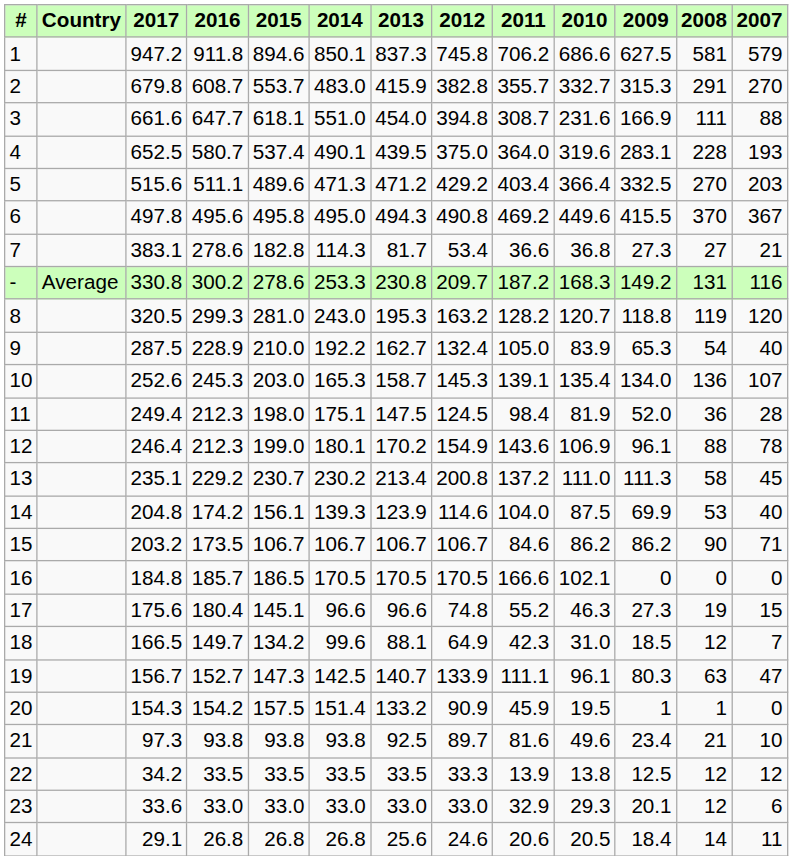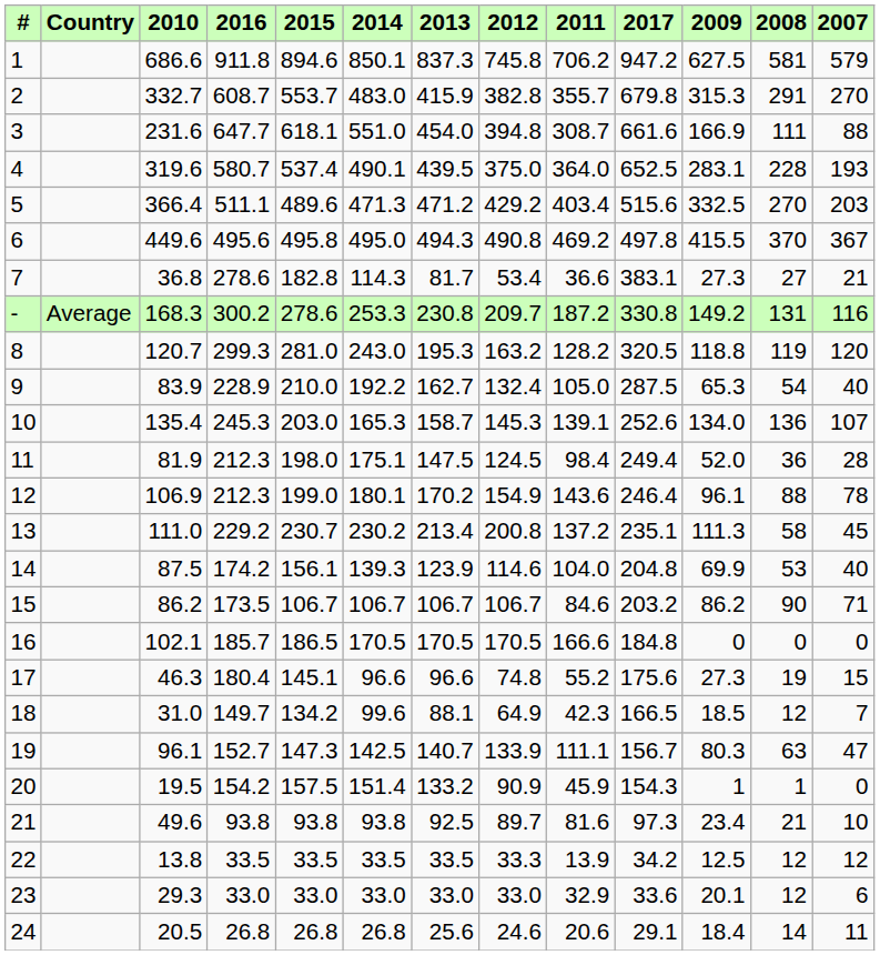 <table class="wikitable">
 <tr>
 <th style="background:#cfb; text-align:center;">#</th>
 <th style="background:#cfb; text-align:center;">Country</th>
-<th style="background:#cfb; text-align:center;">2017</th>
+<th style="background:#cfb; text-align:center;">2010</th>
 <th style="background:#cfb; text-align:center;">2016</th>
 <th style="background:#cfb; text-align:center;">2015</th>
 <th style="background:#cfb; text-align:center;">2014</th>
 <th style="background:#cfb; text-align:center;">2013</th>
 <th style="background:#cfb; text-align:center;">2012</th>
 <th style="background:#cfb; text-align:center;">2011</th>
-<th style="background:#cfb; text-align:center;">2010</th>
+<th style="background:#cfb; text-align:center;">2017</th>
 <th style="background:#cfb; text-align:center;">2009</th>
 <th style="background:#cfb; text-align:center;">2008</th>
 <th style="background:#cfb; text-align:center;">2007</th>
 </tr>
 <tr>
 <td>1</td>
 <td align="left"></td>
-<td align="right">947.2</td>
+<td align="right">686.6</td>
 <td align="right">911.8</td>
 <td align="right">894.6</td>
 <td align="right">850.1</td>
 <td align="right">837.3</td>
 <td align="right">745.8</td>
 <td align="right">706.2</td>
-<td align="right">686.6</td>
+<td align="right">947.2</td>
 <td align="right">627.5</td>
 <td align="right">581</td>
 <td align="right">579</td>
 </tr>
 <tr>
 <td>2</td>
 <td align="left"></td>
-<td align="right">679.8</td>
+<td align="right">332.7</td>
 <td align="right">608.7</td>
 <td align="right">553.7</td>
 <td align="right">483.0</td>
 <td align="right">415.9</td>
 <td align="right">382.8</td>
 <td align="right">355.7</td>
-<td align="right">332.7</td>
+<td align="right">679.8</td>
 <td align="right">315.3</td>
 <td align="right">291</td>
 <td align="right">270</td>
 </tr>
 <tr>
 <td>3</td>
 <td align="left"></td>
-<td align="right">661.6</td>
+<td align="right">231.6</td>
 <td align="right">647.7</td>
 <td align="right">618.1</td>
 <td align="right">551.0</td>
 <td align="right">454.0</td>
 <td align="right">394.8</td>
 <td align="right">308.7</td>
-<td align="right">231.6</td>
+<td align="right">661.6</td>
 <td align="right">166.9</td>
 <td align="right">111</td>
 <td align="right">88</td>
 </tr>
 <tr>
 <td>4</td>
 <td align="left"></td>
-<td align="right">652.5</td>
+<td align="right">319.6</td>
 <td align="right">580.7</td>
 <td align="right">537.4</td>
 <td align="right">490.1</td>
 <td align="right">439.5</td>
 <td align="right">375.0</td>
 <td align="right">364.0</td>
-<td align="right">319.6</td>
+<td align="right">652.5</td>
 <td align="right">283.1</td>
 <td align="right">228</td>
 <td align="right">193</td>
 </tr>
 <tr>
 <td>5</td>
 <td align="left"></td>
-<td align="right">515.6</td>
+<td align="right">366.4</td>
 <td align="right">511.1</td>
 <td align="right">489.6</td>
 <td align="right">471.3</td>
 <td align="right">471.2</td>
 <td align="right">429.2</td>
 <td align="right">403.4</td>
-<td align="right">366.4</td>
+<td align="right">515.6</td>
 <td align="right">332.5</td>
 <td align="right">270</td>
 <td align="right">203</td>
 </tr>
 <tr>
 <td>6</td>
 <td align="left"></td>
-<td align="right">497.8</td>
+<td align="right">449.6</td>
 <td align="right">495.6</td>
 <td align="right">495.8</td>
 <td align="right">495.0</td>
 <td align="right">494.3</td>
 <td align="right">490.8</td>
 <td align="right">469.2</td>
-<td align="right">449.6</td>
+<td align="right">497.8</td>
 <td align="right">415.5</td>
 <td align="right">370</td>
 <td align="right">367</td>
 </tr>
 <tr>
 <td>7</td>
 <td align="left"></td>
-<td align="right">383.1</td>
+<td align="right">36.8</td>
 <td align="right">278.6</td>
 <td align="right">182.8</td>
 <td align="right">114.3</td>
 <td align="right">81.7</td>
 <td align="right">53.4</td>
 <td align="right">36.6</td>
-<td align="right">36.8</td>
+<td align="right">383.1</td>
 <td align="right">27.3</td>
 <td align="right">27</td>
 <td align="right">21</td>
 </tr>
 <tr style="background:#cfb;">
 <td>-</td>
 <td style="text-align:left; ">Average</td>
-<td align="right">330.8</td>
+<td style="text-align:right; background:#cfb;">168.3</td>
 <td align="right">300.2</td>
 <td align="right">278.6</td>
 <td align="right">253.3</td>
 <td style="text-align:right; background:#cfb;">230.8</td>
 <td style="text-align:right; background:#cfb;">209.7</td>
 <td style="text-align:right; background:#cfb;">187.2</td>
-<td style="text-align:right; background:#cfb;">168.3</td>
+<td align="right">330.8</td>
 <td style="text-align:right; background:#cfb;">149.2</td>
 <td style="text-align:right; background:#cfb;">131</td>
 <td style="text-align:right; background:#cfb;">116</td>
 </tr>
 <tr>
 <td>8</td>
 <td align="left"></td>
-<td align="right">320.5</td>
+<td align="right">120.7</td>
 <td align="right">299.3</td>
 <td align="right">281.0</td>
 <td align="right">243.0</td>
 <td align="right">195.3</td>
 <td align="right">163.2</td>
 <td align="right">128.2</td>
-<td align="right">120.7</td>
+<td align="right">320.5</td>
 <td align="right">118.8</td>
 <td align="right">119</td>
 <td align="right">120</td>
 </tr>
 <tr>
 <td>9</td>
 <td align="left"></td>
-<td align="right">287.5</td>
+<td align="right">83.9</td>
 <td align="right">228.9</td>
 <td align="right">210.0</td>
 <td align="right">192.2</td>
 <td align="right">162.7</td>
 <td align="right">132.4</td>
 <td align="right">105.0</td>
-<td align="right">83.9</td>
+<td align="right">287.5</td>
 <td align="right">65.3</td>
 <td align="right">54</td>
 <td align="right">40</td>
 </tr>
 <tr>
 <td>10</td>
 <td align="left"></td>
-<td align="right">252.6</td>
+<td align="right">135.4</td>
 <td align="right">245.3</td>
 <td align="right">203.0</td>
 <td align="right">165.3</td>
 <td align="right">158.7</td>
 <td align="right">145.3</td>
 <td align="right">139.1</td>
-<td align="right">135.4</td>
+<td align="right">252.6</td>
 <td align="right">134.0</td>
 <td align="right">136</td>
 <td align="right">107</td>
 </tr>
 <tr>
 <td>11</td>
 <td align="left"></td>
-<td align="right">249.4</td>
+<td align="right">81.9</td>
 <td align="right">212.3</td>
 <td align="right">198.0</td>
 <td align="right">175.1</td>
 <td align="right">147.5</td>
 <td align="right">124.5</td>
 <td align="right">98.4</td>
-<td align="right">81.9</td>
+<td align="right">249.4</td>
 <td align="right">52.0</td>
 <td align="right">36</td>
 <td align="right">28</td>
 </tr>
 <tr>
 <td>12</td>
 <td align="left"></td>
-<td align="right">246.4</td>
+<td align="right">106.9</td>
 <td align="right">212.3</td>
 <td align="right">199.0</td>
 <td align="right">180.1</td>
 <td align="right">170.2</td>
 <td align="right">154.9</td>
 <td align="right">143.6</td>
-<td align="right">106.9</td>
+<td align="right">246.4</td>
 <td align="right">96.1</td>
 <td align="right">88</td>
 <td align="right">78</td>
 </tr>
 <tr>
 <td>13</td>
 <td align="left"></td>
-<td align="right">235.1</td>
+<td align="right">111.0</td>
 <td align="right">229.2</td>
 <td align="right">230.7</td>
 <td align="right">230.2</td>
 <td align="right">213.4</td>
 <td align="right">200.8</td>
 <td align="right">137.2</td>
-<td align="right">111.0</td>
+<td align="right">235.1</td>
 <td align="right">111.3</td>
 <td align="right">58</td>
 <td align="right">45</td>
 </tr>
 <tr>
 <td>14</td>
 <td align="left"></td>
-<td align="right">204.8</td>
+<td align="right">87.5</td>
 <td align="right">174.2</td>
 <td align="right">156.1</td>
 <td align="right">139.3</td>
 <td align="right">123.9</td>
 <td align="right">114.6</td>
 <td align="right">104.0</td>
-<td align="right">87.5</td>
+<td align="right">204.8</td>
 <td align="right">69.9</td>
 <td align="right">53</td>
 <td align="right">40</td>
 </tr>
 <tr>
 <td>15</td>
 <td align="left"></td>
-<td align="right">203.2</td>
+<td align="right">86.2</td>
 <td align="right">173.5</td>
 <td align="right">106.7</td>
 <td align="right">106.7</td>
 <td align="right">106.7</td>
 <td align="right">106.7</td>
 <td align="right">84.6</td>
-<td align="right">86.2</td>
+<td align="right">203.2</td>
 <td align="right">86.2</td>
 <td align="right">90</td>
 <td align="right">71</td>
 </tr>
 <tr>
 <td>16</td>
 <td align="left"></td>
-<td align="right">184.8</td>
+<td align="right">102.1</td>
 <td align="right">185.7</td>
 <td align="right">186.5</td>
 <td align="right">170.5</td>
 <td align="right">170.5</td>
 <td align="right">170.5</td>
 <td align="right">166.6</td>
-<td align="right">102.1</td>
+<td align="right">184.8</td>
 <td align="right">0</td>
 <td align="right">0</td>
 <td align="right">0</td>
 </tr>
 <tr>
 <td>17</td>
 <td align="left"></td>
-<td align="right">175.6</td>
+<td align="right">46.3</td>
 <td align="right">180.4</td>
 <td align="right">145.1</td>
 <td align="right">96.6</td>
 <td align="right">96.6</td>
 <td align="right">74.8</td>
 <td align="right">55.2</td>
-<td align="right">46.3</td>
+<td align="right">175.6</td>
 <td align="right">27.3</td>
 <td align="right">19</td>
 <td align="right">15</td>
 </tr>
 <tr>
 <td>18</td>
 <td align="left"></td>
-<td align="right">166.5</td>
+<td align="right">31.0</td>
 <td align="right">149.7</td>
 <td align="right">134.2</td>
 <td align="right">99.6</td>
 <td align="right">88.1</td>
 <td align="right">64.9</td>
 <td align="right">42.3</td>
-<td align="right">31.0</td>
+<td align="right">166.5</td>
 <td align="right">18.5</td>
 <td align="right">12</td>
 <td align="right">7</td>
 </tr>
 <tr>
 <td>19</td>
 <td align="left"></td>
-<td align="right">156.7</td>
+<td align="right">96.1</td>
 <td align="right">152.7</td>
 <td align="right">147.3</td>
 <td align="right">142.5</td>
 <td align="right">140.7</td>
 <td align="right">133.9</td>
 <td align="right">111.1</td>
-<td align="right">96.1</td>
+<td align="right">156.7</td>
 <td align="right">80.3</td>
 <td align="right">63</td>
 <td align="right">47</td>
 </tr>
 <tr>
 <td>20</td>
 <td align="left"></td>
-<td align="right">154.3</td>
+<td align="right">19.5</td>
 <td align="right">154.2</td>
 <td align="right">157.5</td>
 <td align="right">151.4</td>
 <td align="right">133.2</td>
 <td align="right">90.9</td>
 <td align="right">45.9</td>
-<td align="right">19.5</td>
+<td align="right">154.3</td>
 <td align="right">1</td>
 <td align="right">1</td>
 <td align="right">0</td>
 </tr>
 <tr>
 <td>21</td>
 <td align="left"></td>
-<td align="right">97.3</td>
+<td align="right">49.6</td>
 <td align="right">93.8</td>
 <td align="right">93.8</td>
 <td align="right">93.8</td>
 <td align="right">92.5</td>
 <td align="right">89.7</td>
 <td align="right">81.6</td>
-<td align="right">49.6</td>
+<td align="right">97.3</td>
 <td align="right">23.4</td>
 <td align="right">21</td>
 <td align="right">10</td>
 </tr>
 <tr>
 <td>22</td>
 <td align="left"></td>
-<td align="right">34.2</td>
+<td align="right">13.8</td>
 <td align="right">33.5</td>
 <td align="right">33.5</td>
 <td align="right">33.5</td>
 <td align="right">33.5</td>
 <td align="right">33.3</td>
 <td align="right">13.9</td>
-<td align="right">13.8</td>
+<td align="right">34.2</td>
 <td align="right">12.5</td>
 <td align="right">12</td>
 <td align="right">12</td>
 </tr>
 <tr>
 <td>23</td>
 <td align="left"></td>
-<td align="right">33.6</td>
+<td align="right">29.3</td>
 <td align="right">33.0</td>
 <td align="right">33.0</td>
 <td align="right">33.0</td>
 <td align="right">33.0</td>
 <td align="right">33.0</td>
 <td align="right">32.9</td>
-<td align="right">29.3</td>
+<td align="right">33.6</td>
 <td align="right">20.1</td>
 <td align="right">12</td>
 <td align="right">6</td>
 </tr>
 <tr>
 <td>24</td>
 <td align="left"></td>
-<td align="right">29.1</td>
+<td align="right">20.5</td>
 <td align="right">26.8</td>
 <td align="right">26.8</td>
 <td align="right">26.8</td>
 <td align="right">25.6</td>
 <td align="right">24.6</td>
 <td align="right">20.6</td>
-<td align="right">20.5</td>
+<td align="right">29.1</td>
 <td align="right">18.4</td>
 <td align="right">14</td>
 <td align="right">11</td>
 </tr>
 </table>
